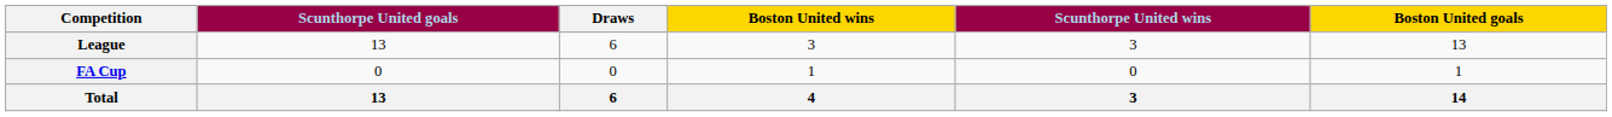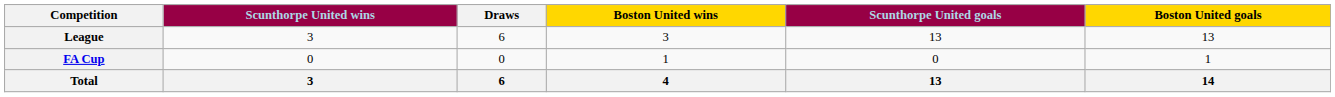 <table class="wikitable" style="text-align: center; width: 100%; font-size: 12px">
 <tr>
 <th>Competition</th>
-<th style="background:#970045; color:#ADD8E6">Scunthorpe United goals</th>
+<th style="background:#970045; color:#ADD8E6">Scunthorpe United wins</th>
 <th>Draws</th>
 <th style="background:#ffD700; color:black">Boston United wins</th>
-<th style="background:#970045; color:#ADD8E6">Scunthorpe United wins</th>
+<th style="background:#970045; color:#ADD8E6">Scunthorpe United goals</th>
 <th style="background:#ffd700; color:black">Boston United goals</th>
 </tr>
 <tr>
 <th>League</th>
-<td>13</td>
+<td>3</td>
 <td>6</td>
 <td>3</td>
-<td>3</td>
+<td>13</td>
 <td>13</td>
 </tr>
 <tr>
 <th><a href='#'>FA Cup</a></th>
 <td>0</td>
 <td>0</td>
 <td>1</td>
 <td>0</td>
 <td>1</td>
 </tr>
 <tr class="sortbottom">
 <th>Total</th>
-<th>13</th>
+<th>3</th>
 <th>6</th>
 <th>4</th>
-<th>3</th>
+<th>13</th>
 <th>14</th>
 </tr>
 </table>
